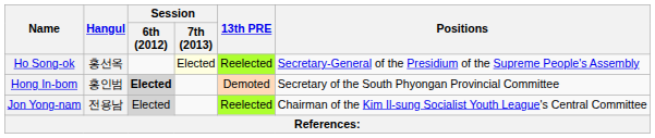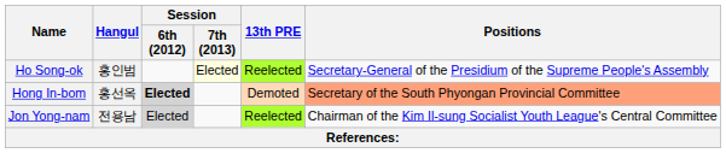 <table class="wikitable sortable">
 <tr>
 <th rowspan="2">Name</th>
 <th rowspan="2" class="unsortable"><a href='#'>Hangul</a></th>
 <th colspan="2">Session</th>
 <th rowspan="2"><a href='#'>13th PRE</a></th>
 <th rowspan="2">Positions</th>
 </tr>
 <tr>
 <th>6th<br>(2012)</th>
 <th>7th<br>(2013)</th>
 </tr>
 <tr>
 <th align="center" scope="row" style="font-weight:normal;"><a href='#'>Ho Song-ok</a></th>
-<th align="center" scope="row" style="font-weight:normal;">홍선옥</th>
+<th align="center" scope="row" style="font-weight:normal;">홍인범</th>
 <td data-sort-value="100"></td>
 <td data-sort-value="1" align="center" style="background: LightYellow">Elected</td>
 <td align="center" style="background: GreenYellow">Reelected</td>
 <td><a href='#'>Secretary-General</a> of the <a href='#'>Presidium</a> of the <a href='#'>Supreme People's Assembly</a></td>
 </tr>
 <tr>
 <th align="center" scope="row" style="font-weight:normal;"><a href='#'>Hong In-bom</a></th>
-<th align="center" scope="row" style="font-weight:normal;">홍인범</th>
+<th align="center" scope="row" style="font-weight:normal;">홍선옥</th>
 <td data-sort-value="1" align="center" style="background: LightGray"><strong>Elected</strong></td>
 <td data-sort-value="100"></td>
 <td style="background: PeachPuff" align="center">Demoted</td>
-<td>Secretary of the South Phyongan Provincial Committee</td>
+<td style="background: lightsalmon;">Secretary of the South Phyongan Provincial Committee</td>
 </tr>
 <tr>
 <th align="center" scope="row" style="font-weight:normal;"><a href='#'>Jon Yong-nam</a></th>
 <th align="center" scope="row" style="font-weight:normal;">전용남</th>
 <td data-sort-value="1" align="center" style="background: LightGray">Elected</td>
 <td data-sort-value="100"></td>
 <td align="center" style="background: GreenYellow">Reelected</td>
 <td>Chairman of the <a href='#'>Kim Il-sung Socialist Youth League</a>'s Central Committee</td>
 </tr>
 <tr>
 <th colspan="8" unsortable><strong>References:</strong><br></th>
 </tr>
 </table>
